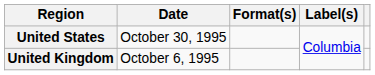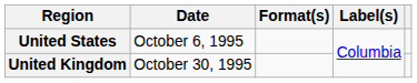 <table class="wikitable plainrowheaders">
 <tr>
 <th scope="col">Region</th>
 <th scope="col">Date</th>
 <th scope="col">Format(s)</th>
 <th scope="col">Label(s)</th>
 <th scope="col"></th>
 </tr>
 <tr>
 <th scope="row">United States</th>
-<td>October 30, 1995</td>
+<td>October 6, 1995</td>
 <td></td>
 <td rowspan="2"><a href='#'>Columbia</a></td>
 <td></td>
 </tr>
 <tr>
 <th scope="row">United Kingdom</th>
-<td>October 6, 1995</td>
+<td>October 30, 1995</td>
 <td></td>
 <td></td>
 </tr>
 </table>
